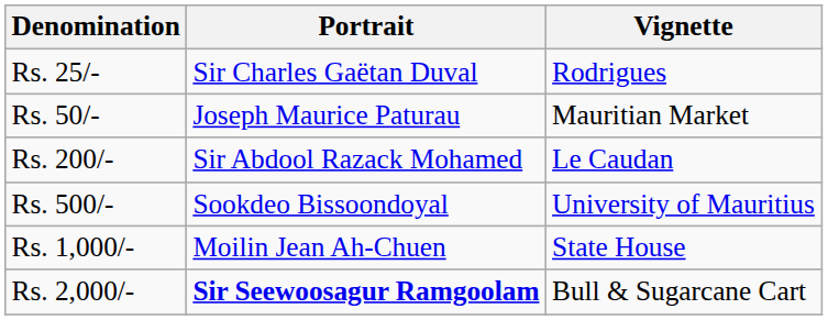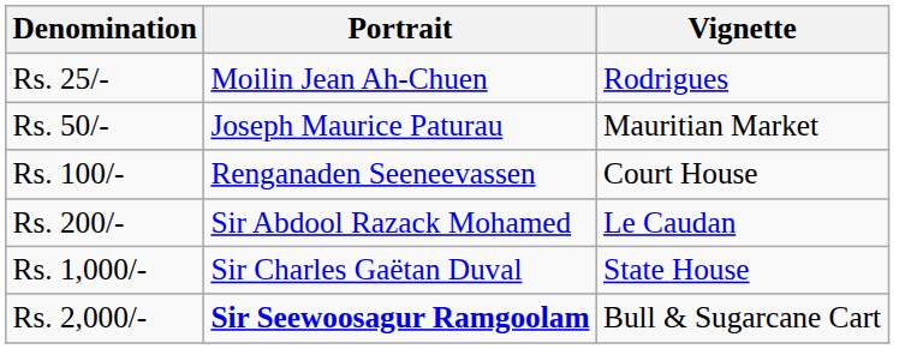 <table class="wikitable">
 <tr>
 <th>Denomination</th>
 <th>Portrait</th>
 <th>Vignette</th>
 </tr>
 <tr>
 <td>Rs. 25/-</td>
-<td><a href='#'>Sir Charles Gaëtan Duval</a></td>
+<td><a href='#'>Moilin Jean Ah-Chuen</a></td>
 <td><a href='#'>Rodrigues</a></td>
 </tr>
 <tr>
 <td>Rs. 50/-</td>
 <td><a href='#'>Joseph Maurice Paturau</a></td>
 <td>Mauritian Market</td>
 </tr>
 <tr>
+<td>Rs. 100/-</td>
+<td><a href='#'>Renganaden Seeneevassen</a></td>
+<td>Court House</td>
+</tr>
+<tr>
 <td>Rs. 200/-</td>
 <td><a href='#'>Sir Abdool Razack Mohamed</a></td>
 <td><a href='#'>Le Caudan</a></td>
 </tr>
 <tr>
-<td>Rs. 500/-</td>
-<td><a href='#'>Sookdeo Bissoondoyal</a></td>
-<td><a href='#'>University of Mauritius</a></td>
-</tr>
-<tr>
 <td>Rs. 1,000/-</td>
-<td><a href='#'>Moilin Jean Ah-Chuen</a></td>
+<td><a href='#'>Sir Charles Gaëtan Duval</a></td>
 <td><a href='#'>State House</a></td>
 </tr>
 <tr>
 <td>Rs. 2,000/-</td>
 <td><strong><a href='#'>Sir Seewoosagur Ramgoolam</a></strong></td>
 <td>Bull & Sugarcane Cart</td>
 </tr>
 </table>
